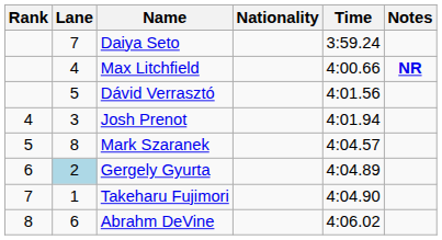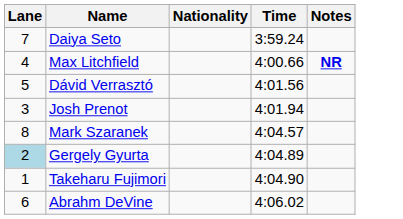 <table class="wikitable sortable" style="text-align:center">
 <tr>
-<th>Rank</th>
 <th>Lane</th>
 <th>Name</th>
 <th>Nationality</th>
 <th>Time</th>
 <th>Notes</th>
 </tr>
 <tr>
-<td></td>
 <td>7</td>
 <td align=left><a href='#'>Daiya Seto</a></td>
 <td align=left></td>
 <td>3:59.24</td>
 <td></td>
 </tr>
 <tr>
-<td></td>
 <td>4</td>
 <td align=left><a href='#'>Max Litchfield</a></td>
 <td align=left></td>
 <td>4:00.66</td>
 <td><strong><a href='#'>NR</a></strong></td>
 </tr>
 <tr>
-<td></td>
 <td>5</td>
 <td align=left><a href='#'>Dávid Verrasztó</a></td>
 <td align=left></td>
 <td>4:01.56</td>
 <td></td>
 </tr>
 <tr>
-<td>4</td>
 <td>3</td>
 <td align=left><a href='#'>Josh Prenot</a></td>
 <td align=left></td>
 <td>4:01.94</td>
 <td></td>
 </tr>
 <tr>
-<td>5</td>
 <td>8</td>
 <td align=left><a href='#'>Mark Szaranek</a></td>
 <td align=left></td>
 <td>4:04.57</td>
 <td></td>
 </tr>
 <tr>
-<td>6</td>
 <td style="background: lightblue;">2</td>
 <td align=left><a href='#'>Gergely Gyurta</a></td>
 <td align=left></td>
 <td>4:04.89</td>
 <td></td>
 </tr>
 <tr>
-<td>7</td>
 <td>1</td>
 <td align=left><a href='#'>Takeharu Fujimori</a></td>
 <td align=left></td>
 <td>4:04.90</td>
 <td></td>
 </tr>
 <tr>
-<td>8</td>
 <td>6</td>
 <td align=left><a href='#'>Abrahm DeVine</a></td>
 <td align=left></td>
 <td>4:06.02</td>
 <td></td>
 </tr>
 </table>
